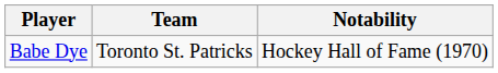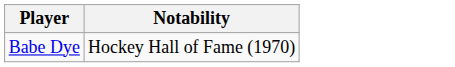 <table class="wikitable">
 <tr>
 <th>Player</th>
-<th>Team</th>
 <th>Notability</th>
 </tr>
 <tr>
 <td><a href='#'>Babe Dye</a></td>
-<td>Toronto St. Patricks</td>
 <td>Hockey Hall of Fame (1970)</td>
 </tr>
 </table>
